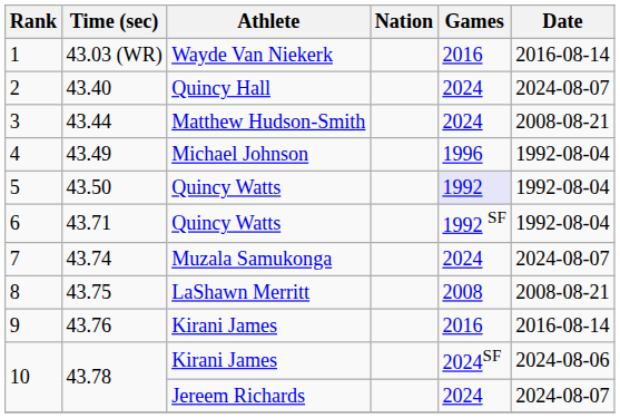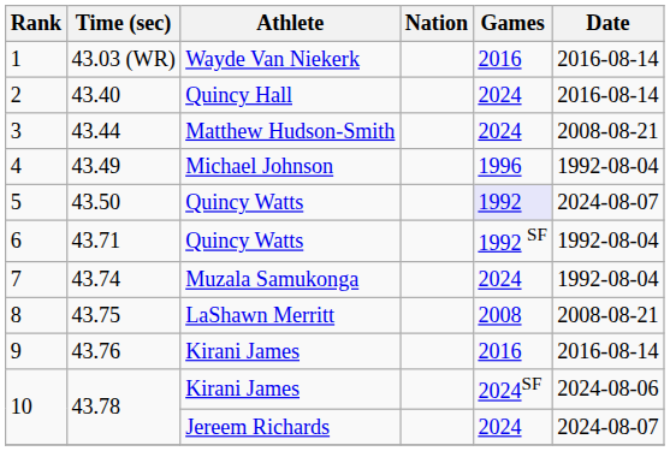 <table class=wikitable style="font-size:95%">
 <tr>
 <th>Rank</th>
 <th>Time (sec)</th>
 <th>Athlete</th>
 <th>Nation</th>
 <th>Games</th>
 <th>Date</th>
 </tr>
 <tr>
 <td>1</td>
 <td>43.03 (WR)</td>
 <td><a href='#'>Wayde Van Niekerk</a></td>
 <td></td>
 <td><a href='#'>2016</a></td>
 <td>2016-08-14</td>
 </tr>
 <tr>
 <td>2</td>
 <td>43.40</td>
 <td><a href='#'>Quincy Hall</a></td>
 <td></td>
 <td><a href='#'> 2024</a></td>
-<td>2024-08-07</td>
+<td>2016-08-14</td>
 </tr>
 <tr>
 <td>3</td>
 <td>43.44</td>
 <td><a href='#'>Matthew Hudson-Smith</a></td>
 <td></td>
 <td><a href='#'> 2024</a></td>
 <td>2008-08-21</td>
 </tr>
 <tr>
 <td>4</td>
 <td>43.49</td>
 <td><a href='#'>Michael Johnson</a></td>
 <td></td>
 <td><a href='#'>1996</a></td>
 <td>1992-08-04</td>
 </tr>
 <tr>
 <td>5</td>
 <td>43.50</td>
 <td><a href='#'>Quincy Watts</a></td>
 <td></td>
 <td style="background: lavender;"><a href='#'>1992</a></td>
-<td>1992-08-04</td>
+<td>2024-08-07</td>
 </tr>
 <tr>
 <td>6</td>
 <td>43.71</td>
 <td><a href='#'>Quincy Watts</a></td>
 <td></td>
 <td><a href='#'>1992</a> <sup>SF</sup></td>
 <td>1992-08-04</td>
 </tr>
 <tr>
 <td>7</td>
 <td>43.74</td>
 <td><a href='#'>Muzala Samukonga</a></td>
 <td></td>
 <td><a href='#'> 2024</a></td>
-<td>2024-08-07</td>
+<td>1992-08-04</td>
 </tr>
 <tr>
 <td>8</td>
 <td>43.75</td>
 <td><a href='#'>LaShawn Merritt</a></td>
 <td></td>
 <td><a href='#'>2008</a></td>
 <td>2008-08-21</td>
 </tr>
 <tr>
 <td>9</td>
 <td>43.76</td>
 <td><a href='#'>Kirani James</a></td>
 <td></td>
 <td><a href='#'>2016</a></td>
 <td>2016-08-14</td>
 </tr>
 <tr rowspan="2">
 <td rowspan="2">10</td>
 <td rowspan="2">43.78</td>
 <td><a href='#'>Kirani James</a></td>
 <td></td>
 <td><a href='#'> 2024</a><sup>SF</sup></td>
 <td>2024-08-06</td>
 </tr>
 <tr>
 <td><a href='#'>Jereem Richards</a></td>
 <td></td>
 <td><a href='#'> 2024</a></td>
 <td>2024-08-07</td>
 </tr>
 <tr>
 </tr>
 </table>
